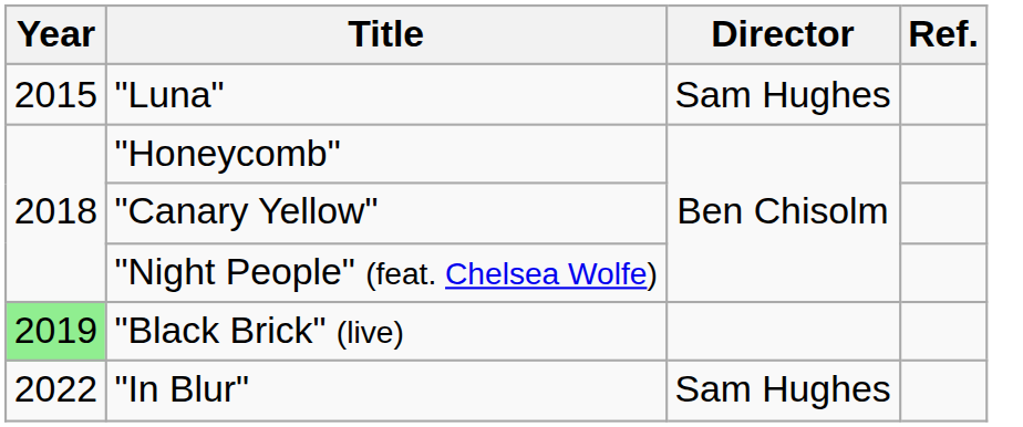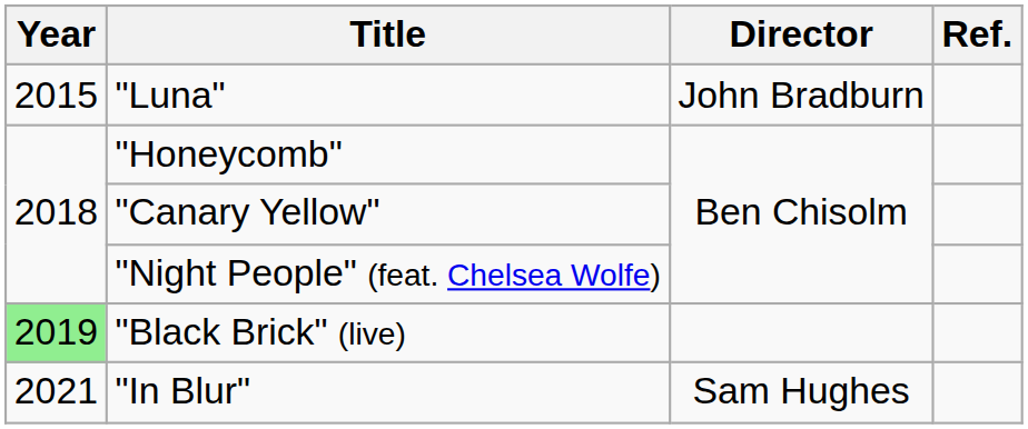 <table class=wikitable>
 <tr>
 <th>Year</th>
 <th>Title</th>
 <th>Director</th>
 <th>Ref.</th>
 </tr>
 <tr>
 <td>2015</td>
 <td>"Luna"</td>
-<td style="text-align:center;">Sam Hughes</td>
+<td style="text-align:center;">John Bradburn</td>
 <td style="text-align:center;"></td>
 </tr>
 <tr>
 <td rowspan=3>2018</td>
 <td>"Honeycomb"</td>
 <td rowspan=3 style="text-align:center;">Ben Chisolm</td>
 <td></td>
 </tr>
 <tr>
 <td>"Canary Yellow"</td>
 <td style="text-align:center;"></td>
 </tr>
 <tr>
 <td>"Night People" <small>(feat. <a href='#'>Chelsea Wolfe</a>)</small></td>
 <td style="text-align:center;"></td>
 </tr>
 <tr>
 <td style="background: lightgreen;">2019</td>
 <td>"Black Brick" <small>(live)</small></td>
 <td></td>
 </tr>
 <tr>
-<td>2022</td>
+<td>2021</td>
 <td>"In Blur"</td>
 <td style="text-align:center;">Sam Hughes</td>
 <td style="text-align:center;"></td>
 </tr>
 </table>
